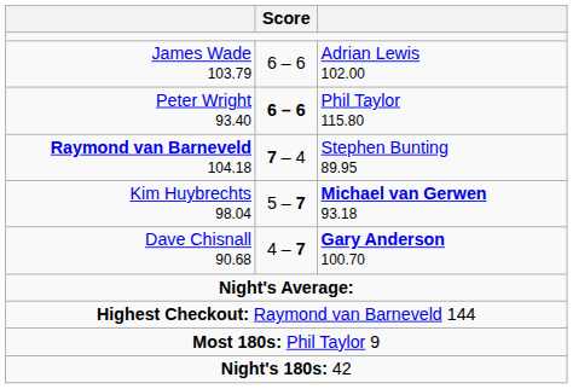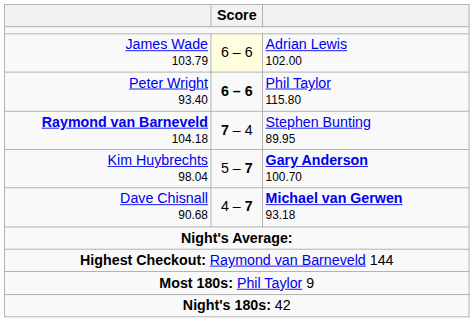 <table class=wikitable style="text-align:center">
 <tr>
 <th width=225></th>
 <th width=50>Score</th>
 <th width=225></th>
 </tr>
 <tr align=centre>
 <td colspan="3"></td>
 </tr>
 <tr align=left>
 <td align=right><a href='#'>James Wade</a>  <br><small><span>103.79</span></small></td>
-<td align=center>6 – 6</td>
+<td align=center style="background: lightyellow;">6 – 6</td>
 <td> <a href='#'>Adrian Lewis</a> <br><small><span>102.00</span></small></td>
 </tr>
 <tr align=left>
 <td align=right><a href='#'>Peter Wright</a>  <br><small><span>93.40</span></small></td>
 <td align=center><strong>6 – 6</strong></td>
 <td> <a href='#'>Phil Taylor</a> <br><small><span>115.80</span></small></td>
 </tr>
 <tr align=left>
 <td align=right><strong><a href='#'>Raymond van Barneveld</a></strong>  <br><small><span>104.18</span></small></td>
 <td align=center><strong>7</strong> – 4</td>
 <td> <a href='#'>Stephen Bunting</a> <br><small><span>89.95</span></small></td>
 </tr>
 <tr align=left>
 <td align=right><a href='#'>Kim Huybrechts</a>  <br><small><span>98.04</span></small></td>
 <td align=center>5 – <strong>7</strong></td>
-<td> <strong><a href='#'>Michael van Gerwen</a></strong> <br><small><span>93.18</span></small></td>
+<td> <strong><a href='#'>Gary Anderson</a></strong> <br><small><span>100.70</span></small></td>
 </tr>
 <tr align=left>
 <td align=right><a href='#'>Dave Chisnall</a>  <br><small><span>90.68</span></small></td>
 <td align=center>4 – <strong>7</strong></td>
-<td> <strong><a href='#'>Gary Anderson</a></strong> <br><small><span>100.70</span></small></td>
+<td> <strong><a href='#'>Michael van Gerwen</a></strong> <br><small><span>93.18</span></small></td>
 </tr>
 <tr align=center>
 <td colspan="3"><strong>Night's Average:</strong> </td>
 </tr>
 <tr align=center>
 <td colspan="3"><strong>Highest Checkout:</strong>  <a href='#'>Raymond van Barneveld</a> 144</td>
 </tr>
 <tr align=center>
 <td colspan="3"><strong>Most 180s:</strong>  <a href='#'>Phil Taylor</a> 9</td>
 </tr>
 <tr align=center>
 <td colspan="3"><strong>Night's 180s:</strong> 42</td>
 </tr>
 </table>
